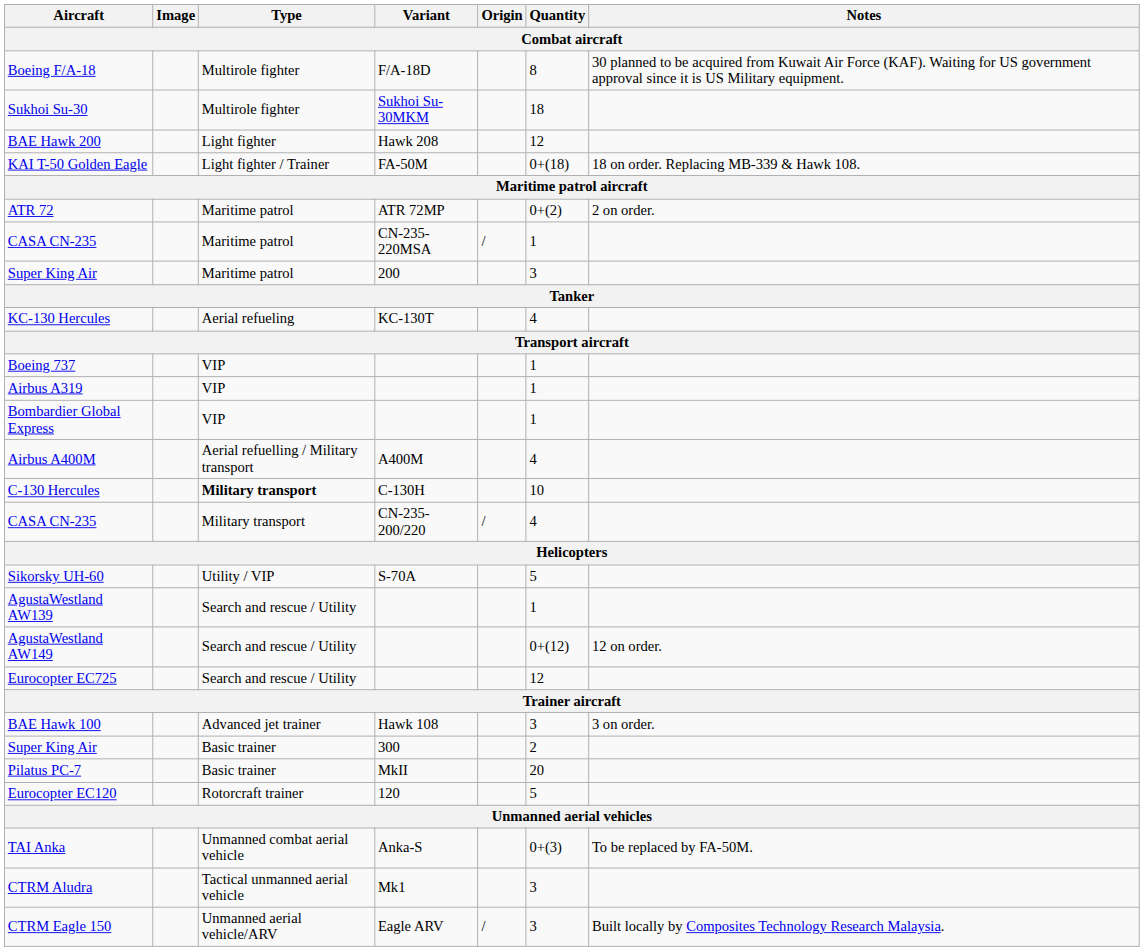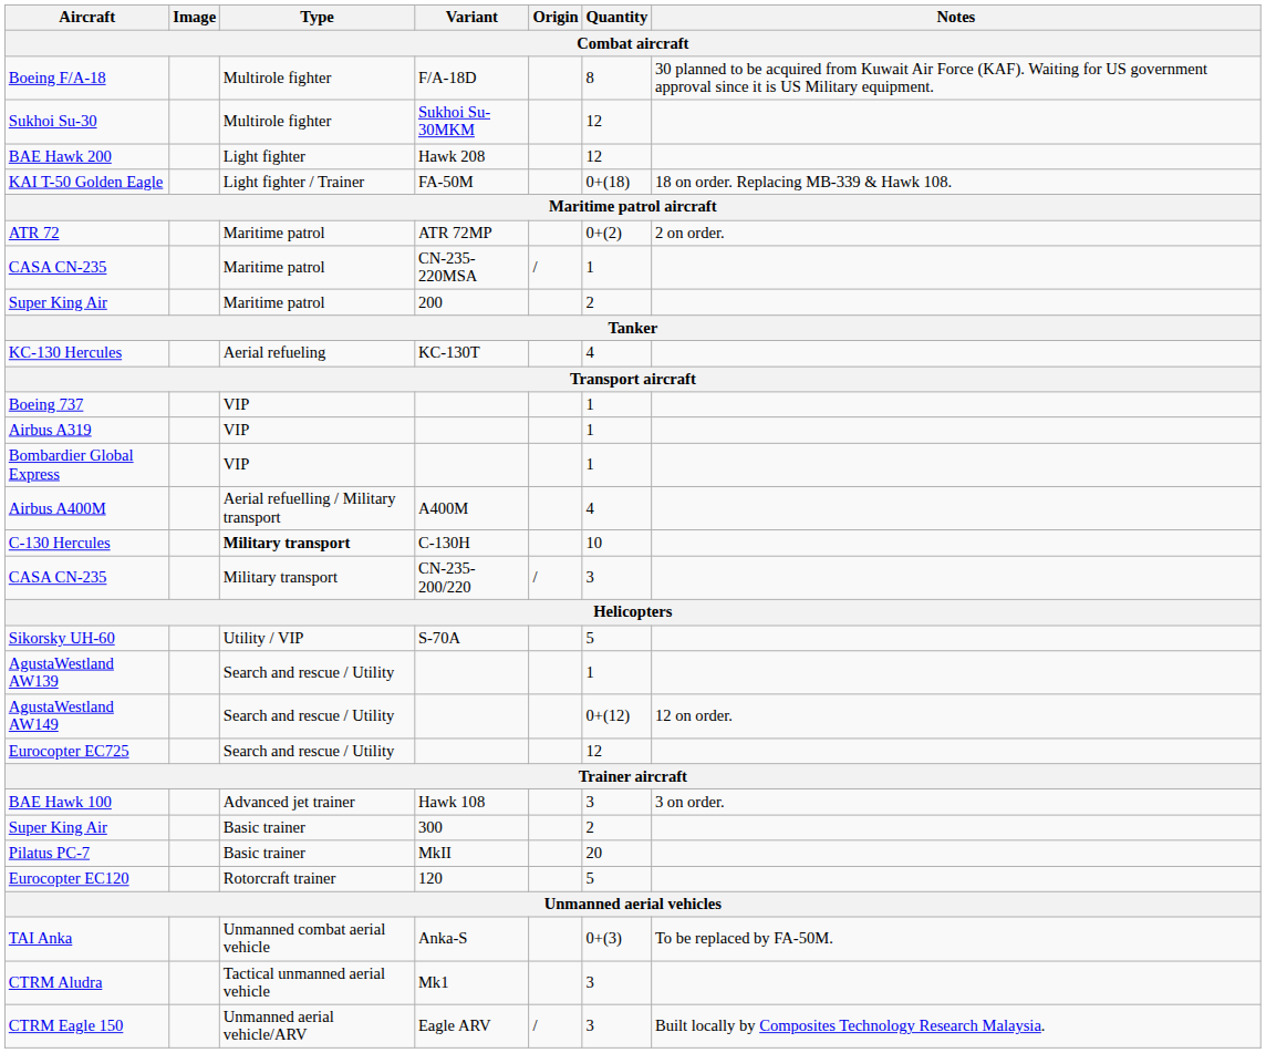 <table class="wikitable">
 <tr>
 <th>Aircraft</th>
 <th>Image</th>
 <th>Type</th>
 <th>Variant</th>
 <th>Origin</th>
 <th>Quantity</th>
 <th>Notes</th>
 </tr>
 <tr>
 <th colspan="7">Combat aircraft</th>
 </tr>
 <tr>
 <td><a href='#'>Boeing F/A-18</a></td>
 <td></td>
 <td>Multirole fighter</td>
 <td>F/A-18D</td>
 <td></td>
 <td>8</td>
 <td>30 planned to be acquired from Kuwait Air Force (KAF). Waiting for US government approval since it is US Military equipment.</td>
 </tr>
 <tr>
 <td><a href='#'>Sukhoi Su-30</a></td>
 <td></td>
 <td>Multirole fighter</td>
 <td><a href='#'>Sukhoi Su-30MKM</a></td>
 <td></td>
-<td>18</td>
+<td>12</td>
 <td></td>
 </tr>
 <tr>
 <td><a href='#'>BAE Hawk 200</a></td>
 <td></td>
 <td>Light fighter</td>
 <td>Hawk 208</td>
 <td></td>
 <td>12</td>
 <td></td>
 </tr>
 <tr>
 <td><a href='#'>KAI T-50 Golden Eagle</a></td>
 <td></td>
 <td>Light fighter / Trainer</td>
 <td>FA-50M</td>
 <td></td>
 <td>0+(18)</td>
 <td>18 on order. Replacing MB-339 & Hawk 108.</td>
 </tr>
 <tr>
 <th colspan="7">Maritime patrol aircraft</th>
 </tr>
 <tr>
 <td><a href='#'>ATR 72</a></td>
 <td></td>
 <td>Maritime patrol</td>
 <td>ATR 72MP</td>
 <td></td>
 <td>0+(2)</td>
 <td>2 on order.</td>
 </tr>
 <tr>
 <td><a href='#'>CASA CN-235</a></td>
 <td></td>
 <td>Maritime patrol</td>
 <td>CN-235-220MSA</td>
 <td> / </td>
 <td>1</td>
 <td></td>
 </tr>
 <tr>
 <td><a href='#'>Super King Air</a></td>
 <td></td>
 <td>Maritime patrol</td>
 <td>200</td>
 <td></td>
-<td>3</td>
+<td>2</td>
 <td></td>
 </tr>
 <tr>
 <th colspan="7">Tanker</th>
 </tr>
 <tr>
 <td><a href='#'>KC-130 Hercules</a></td>
 <td></td>
 <td>Aerial refueling</td>
 <td>KC-130T</td>
 <td></td>
 <td>4</td>
 <td></td>
 </tr>
 <tr>
 <th colspan="7">Transport aircraft</th>
 </tr>
 <tr>
 <td><a href='#'>Boeing 737</a></td>
 <td></td>
 <td>VIP</td>
 <td></td>
 <td></td>
 <td>1</td>
 <td></td>
 </tr>
 <tr>
 <td><a href='#'>Airbus A319</a></td>
 <td></td>
 <td>VIP</td>
 <td></td>
 <td></td>
 <td>1</td>
 <td></td>
 </tr>
 <tr>
 <td><a href='#'>Bombardier Global Express</a></td>
 <td></td>
 <td>VIP</td>
 <td></td>
 <td></td>
 <td>1</td>
 <td></td>
 </tr>
 <tr>
 <td><a href='#'>Airbus A400M</a></td>
 <td></td>
 <td>Aerial refuelling / Military transport</td>
 <td>A400M</td>
 <td></td>
 <td>4</td>
 <td></td>
 </tr>
 <tr>
 <td><a href='#'>C-130 Hercules</a></td>
 <td></td>
 <td><strong>Military transport</strong></td>
 <td>C-130H</td>
 <td></td>
 <td>10</td>
 <td></td>
 </tr>
 <tr>
 <td><a href='#'>CASA CN-235</a></td>
 <td></td>
 <td>Military transport</td>
 <td>CN-235-200/220</td>
 <td> / </td>
-<td>4</td>
+<td>3</td>
 <td></td>
 </tr>
 <tr>
 <th colspan="7">Helicopters</th>
 </tr>
 <tr>
 <td><a href='#'>Sikorsky UH-60</a></td>
 <td></td>
 <td>Utility / VIP</td>
 <td>S-70A</td>
 <td></td>
 <td>5</td>
 <td></td>
 </tr>
 <tr>
 <td><a href='#'>AgustaWestland AW139</a></td>
 <td></td>
 <td>Search and rescue / Utility</td>
 <td></td>
 <td></td>
 <td>1</td>
 <td></td>
 </tr>
 <tr>
 <td><a href='#'>AgustaWestland AW149</a></td>
 <td></td>
 <td>Search and rescue / Utility</td>
 <td></td>
 <td></td>
 <td>0+(12)</td>
 <td>12 on order.</td>
 </tr>
 <tr>
 <td><a href='#'>Eurocopter EC725</a></td>
 <td></td>
 <td>Search and rescue / Utility</td>
 <td></td>
 <td></td>
 <td>12</td>
 <td></td>
 </tr>
 <tr>
 <th colspan="7">Trainer aircraft</th>
 </tr>
 <tr>
 <td><a href='#'>BAE Hawk 100</a></td>
 <td></td>
 <td>Advanced jet trainer</td>
 <td>Hawk 108</td>
 <td></td>
 <td>3</td>
 <td>3 on order.</td>
 </tr>
 <tr>
 <td><a href='#'>Super King Air</a></td>
 <td></td>
 <td>Basic trainer</td>
 <td>300</td>
 <td></td>
 <td>2</td>
 <td></td>
 </tr>
 <tr>
 <td><a href='#'>Pilatus PC-7</a></td>
 <td></td>
 <td>Basic trainer</td>
 <td>MkII</td>
 <td></td>
 <td>20</td>
 <td></td>
 </tr>
 <tr>
 <td><a href='#'>Eurocopter EC120</a></td>
 <td></td>
 <td>Rotorcraft trainer</td>
 <td>120</td>
 <td></td>
 <td>5</td>
 <td></td>
 </tr>
 <tr>
 <th colspan="7">Unmanned aerial vehicles</th>
 </tr>
 <tr>
 <td><a href='#'>TAI Anka</a></td>
 <td></td>
 <td>Unmanned combat aerial vehicle</td>
 <td>Anka-S</td>
 <td></td>
 <td>0+(3)</td>
 <td>To be replaced by FA-50M.</td>
 </tr>
 <tr>
 <td><a href='#'>CTRM Aludra</a></td>
 <td></td>
 <td>Tactical unmanned aerial vehicle</td>
 <td>Mk1</td>
 <td></td>
 <td>3</td>
 <td></td>
 </tr>
 <tr>
 <td><a href='#'>CTRM Eagle 150</a></td>
 <td></td>
 <td>Unmanned aerial vehicle/ARV</td>
 <td>Eagle ARV</td>
 <td> / </td>
 <td>3</td>
 <td>Built locally by <a href='#'>Composites Technology Research Malaysia</a>.</td>
 </tr>
 </table>
